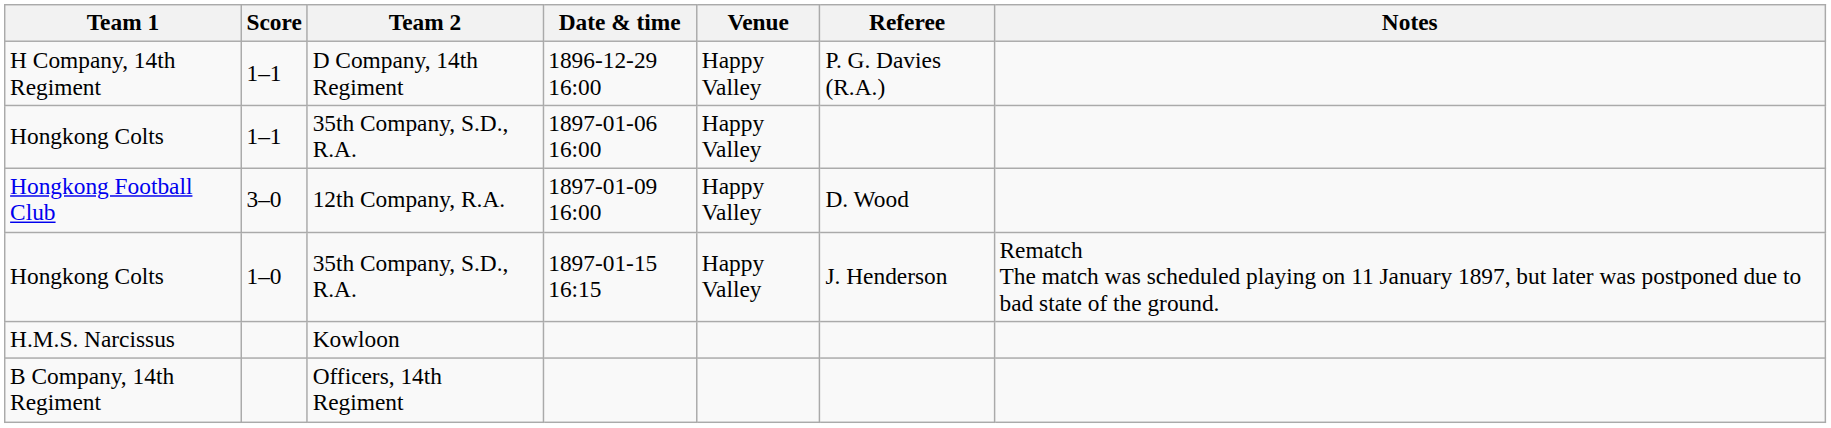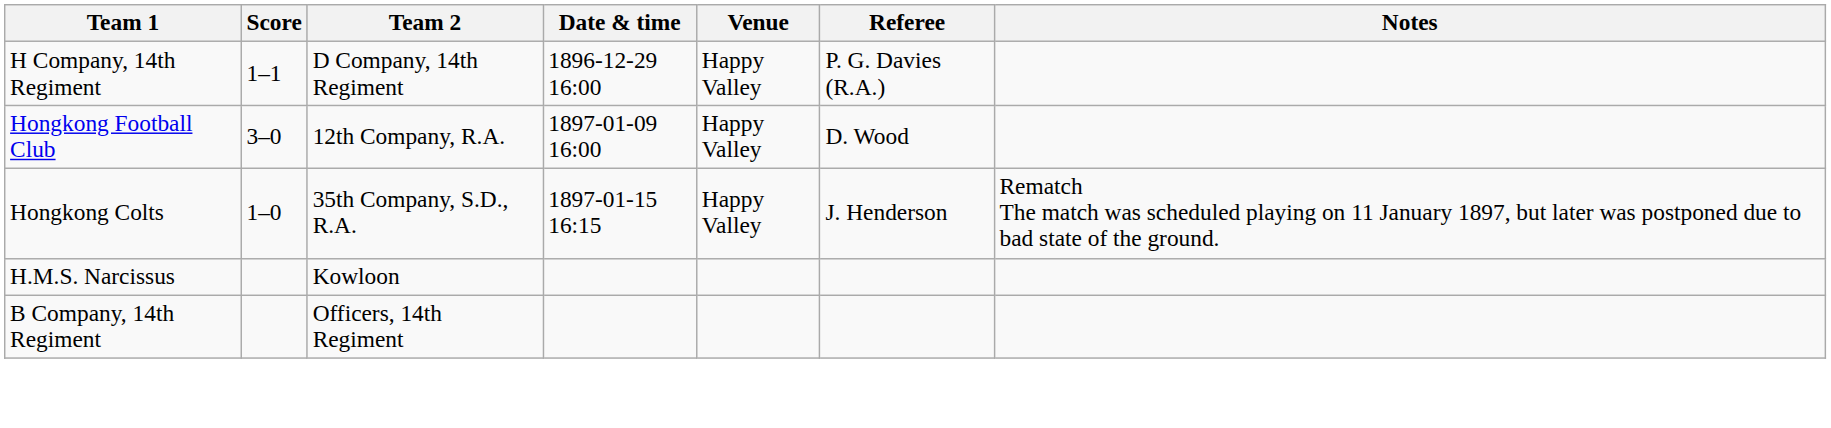 <table class="wikitable">
 <tr>
 <th>Team 1</th>
 <th>Score</th>
 <th>Team 2</th>
 <th>Date & time</th>
 <th>Venue</th>
 <th>Referee</th>
 <th>Notes</th>
 </tr>
 <tr>
 <td>H Company, 14th Regiment</td>
 <td>1–1</td>
 <td>D Company, 14th Regiment</td>
 <td>1896-12-29 16:00</td>
 <td>Happy Valley</td>
 <td>P. G. Davies (R.A.)</td>
-<td></td>
-</tr>
-<tr>
-<td>Hongkong Colts</td>
-<td>1–1</td>
-<td>35th Company, S.D., R.A.</td>
-<td>1897-01-06 16:00</td>
-<td>Happy Valley</td>
-<td></td>
 <td></td>
 </tr>
 <tr>
 <td><a href='#'>Hongkong Football Club</a></td>
 <td>3–0</td>
 <td>12th Company, R.A.</td>
 <td>1897-01-09 16:00</td>
 <td>Happy Valley</td>
 <td>D. Wood</td>
 <td></td>
 </tr>
 <tr>
 <td>Hongkong Colts</td>
 <td>1–0</td>
 <td>35th Company, S.D., R.A.</td>
 <td>1897-01-15 16:15</td>
 <td>Happy Valley</td>
 <td>J. Henderson</td>
 <td>Rematch<br>The match was scheduled playing on 11 January 1897, but later was postponed due to bad state of the ground.</td>
 </tr>
 <tr>
 <td>H.M.S. Narcissus</td>
 <td></td>
 <td>Kowloon</td>
 <td></td>
 <td></td>
 <td></td>
 <td></td>
 </tr>
 <tr>
 <td>B Company, 14th Regiment</td>
 <td></td>
 <td>Officers, 14th Regiment</td>
 <td></td>
 <td></td>
 <td></td>
 <td></td>
 </tr>
 </table>
